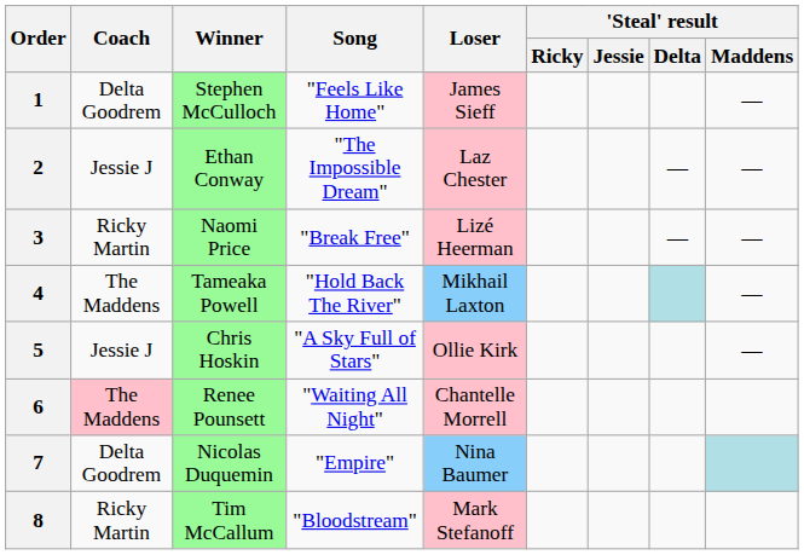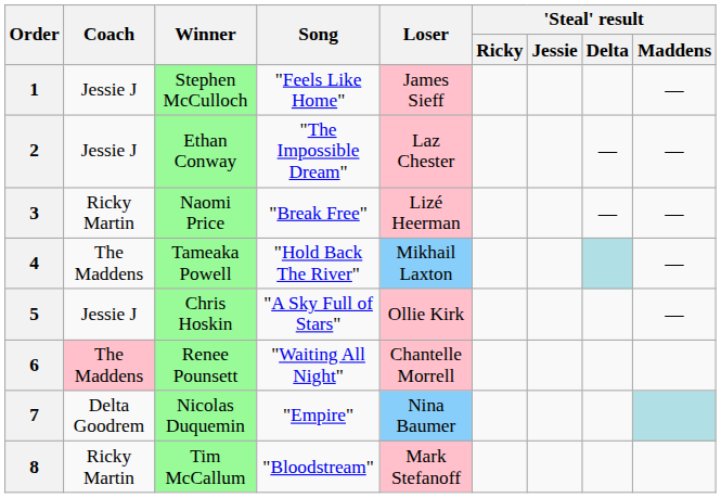 <table class="wikitable" style="text-align: center; width: auto;">
 <tr>
 <th rowspan="2" style="width:5%;">Order</th>
 <th rowspan="2" style="width:20%;">Coach</th>
 <th rowspan="2" style="width:20%;">Winner</th>
 <th rowspan="2" style="width:20%;">Song</th>
 <th rowspan="2" style="width:20%;">Loser</th>
 <th colspan="4" style="width:20%;">'Steal' result</th>
 </tr>
 <tr>
 <th style="width:05%;">Ricky</th>
 <th style="width:05%;">Jessie</th>
 <th style="width:05%;">Delta</th>
 <th style="width:05%;">Maddens</th>
 </tr>
 <tr>
 <th>1</th>
-<td>Delta Goodrem</td>
+<td>Jessie J</td>
 <td bgcolor="palegreen">Stephen McCulloch</td>
 <td>"<a href='#'>Feels Like Home</a>"</td>
 <td bgcolor="pink">James Sieff</td>
 <td></td>
 <td></td>
 <td></td>
 <td>—</td>
 </tr>
 <tr>
 <th>2</th>
 <td>Jessie J</td>
 <td bgcolor="palegreen">Ethan Conway</td>
 <td>"<a href='#'>The Impossible Dream</a>"</td>
 <td bgcolor="pink">Laz Chester</td>
 <td></td>
 <td></td>
 <td>—</td>
 <td>—</td>
 </tr>
 <tr>
 <th>3</th>
 <td>Ricky Martin</td>
 <td bgcolor="palegreen">Naomi Price</td>
 <td>"<a href='#'>Break Free</a>"</td>
 <td bgcolor="pink">Lizé Heerman</td>
 <td></td>
 <td></td>
 <td>—</td>
 <td>—</td>
 </tr>
 <tr>
 <th>4</th>
 <td>The Maddens</td>
 <td bgcolor="palegreen">Tameaka Powell</td>
 <td>"<a href='#'>Hold Back The River</a>"</td>
 <td bgcolor="lightskyblue">Mikhail Laxton</td>
 <td></td>
 <td></td>
 <td style="background:#B0E0E6;"><strong></strong></td>
 <td>—</td>
 </tr>
 <tr>
 <th>5</th>
 <td>Jessie J</td>
 <td bgcolor="palegreen">Chris Hoskin</td>
 <td>"<a href='#'>A Sky Full of Stars</a>"</td>
 <td bgcolor="pink">Ollie Kirk</td>
 <td></td>
 <td></td>
 <td></td>
 <td>—</td>
 </tr>
 <tr>
 <th>6</th>
 <td style="background: pink;">The Maddens</td>
 <td bgcolor="palegreen">Renee Pounsett</td>
 <td>"<a href='#'>Waiting All Night</a>"</td>
 <td bgcolor="pink">Chantelle Morrell</td>
 <td></td>
 <td></td>
 <td></td>
 <td></td>
 </tr>
 <tr>
 <th>7</th>
 <td>Delta Goodrem</td>
 <td bgcolor="palegreen">Nicolas Duquemin</td>
 <td>"<a href='#'>Empire</a>"</td>
 <td bgcolor="lightskyblue">Nina Baumer</td>
 <td></td>
 <td></td>
 <td></td>
 <td style="background:#B0E0E6;"><strong></strong></td>
 </tr>
 <tr>
 <th>8</th>
 <td>Ricky Martin</td>
 <td bgcolor="palegreen">Tim McCallum</td>
 <td>"<a href='#'>Bloodstream</a>"</td>
 <td bgcolor="pink">Mark Stefanoff</td>
 <td></td>
 <td></td>
 <td></td>
 <td></td>
 </tr>
 </table>
